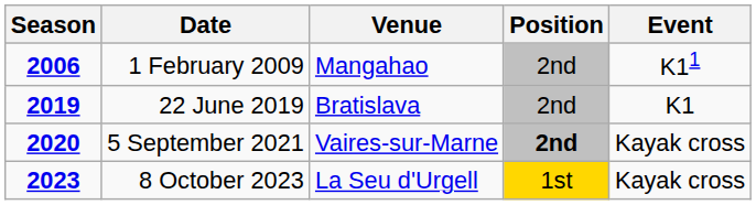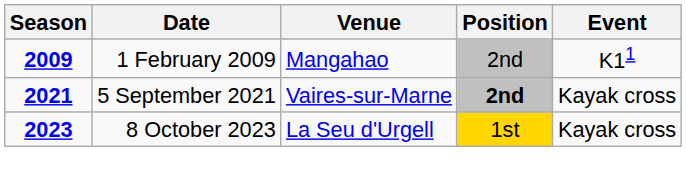 <table class="wikitable" style="text-align:center; font-size:95%;">
 <tr>
 <th>Season</th>
 <th>Date</th>
 <th>Venue</th>
 <th>Position</th>
 <th>Event</th>
 </tr>
 <tr>
-<td><strong><a href='#'>2006</a></strong></td>
+<td><strong><a href='#'>2009</a></strong></td>
 <td align=right>1 February 2009</td>
 <td align=left><a href='#'>Mangahao</a></td>
 <td bgcolor=silver>2nd</td>
 <td>K1<sup><a href='#'>1</a></sup></td>
 </tr>
 <tr>
-<td><strong><a href='#'>2019</a></strong></td>
-<td align=right>22 June 2019</td>
-<td align=left><a href='#'>Bratislava</a></td>
-<td bgcolor=silver>2nd</td>
-<td>K1</td>
-</tr>
-<tr>
-<td><strong><a href='#'>2020</a></strong></td>
+<td><strong><a href='#'>2021</a></strong></td>
 <td align=right>5 September 2021</td>
 <td align=left><a href='#'>Vaires-sur-Marne</a></td>
 <td bgcolor=silver><strong>2nd</strong></td>
 <td>Kayak cross</td>
 </tr>
 <tr>
 <td><strong><a href='#'>2023</a></strong></td>
 <td align=right>8 October 2023</td>
 <td align=left><a href='#'>La Seu d'Urgell</a></td>
 <td bgcolor=gold>1st</td>
 <td>Kayak cross</td>
 </tr>
 </table>
